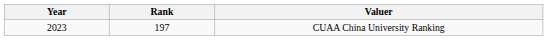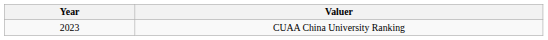 <table class="wikitable sortable" width="100%">
 <tr>
 <th width="8%">Year</th>
-<th width="8%">Rank</th>
 <th width="25%">Valuer</th>
 </tr>
 <tr>
 <td align="center">2023</td>
-<td align="center">197</td>
 <td align="center">CUAA China University Ranking</td>
 </tr>
 </table>
